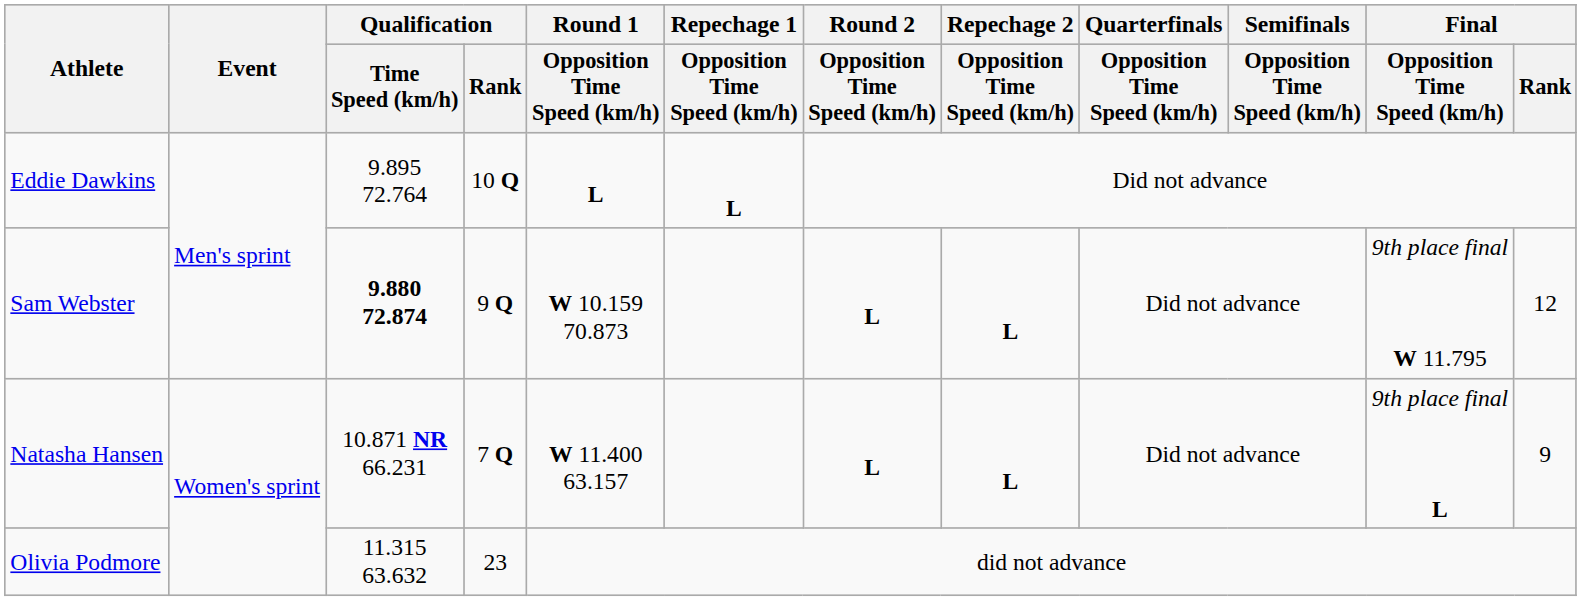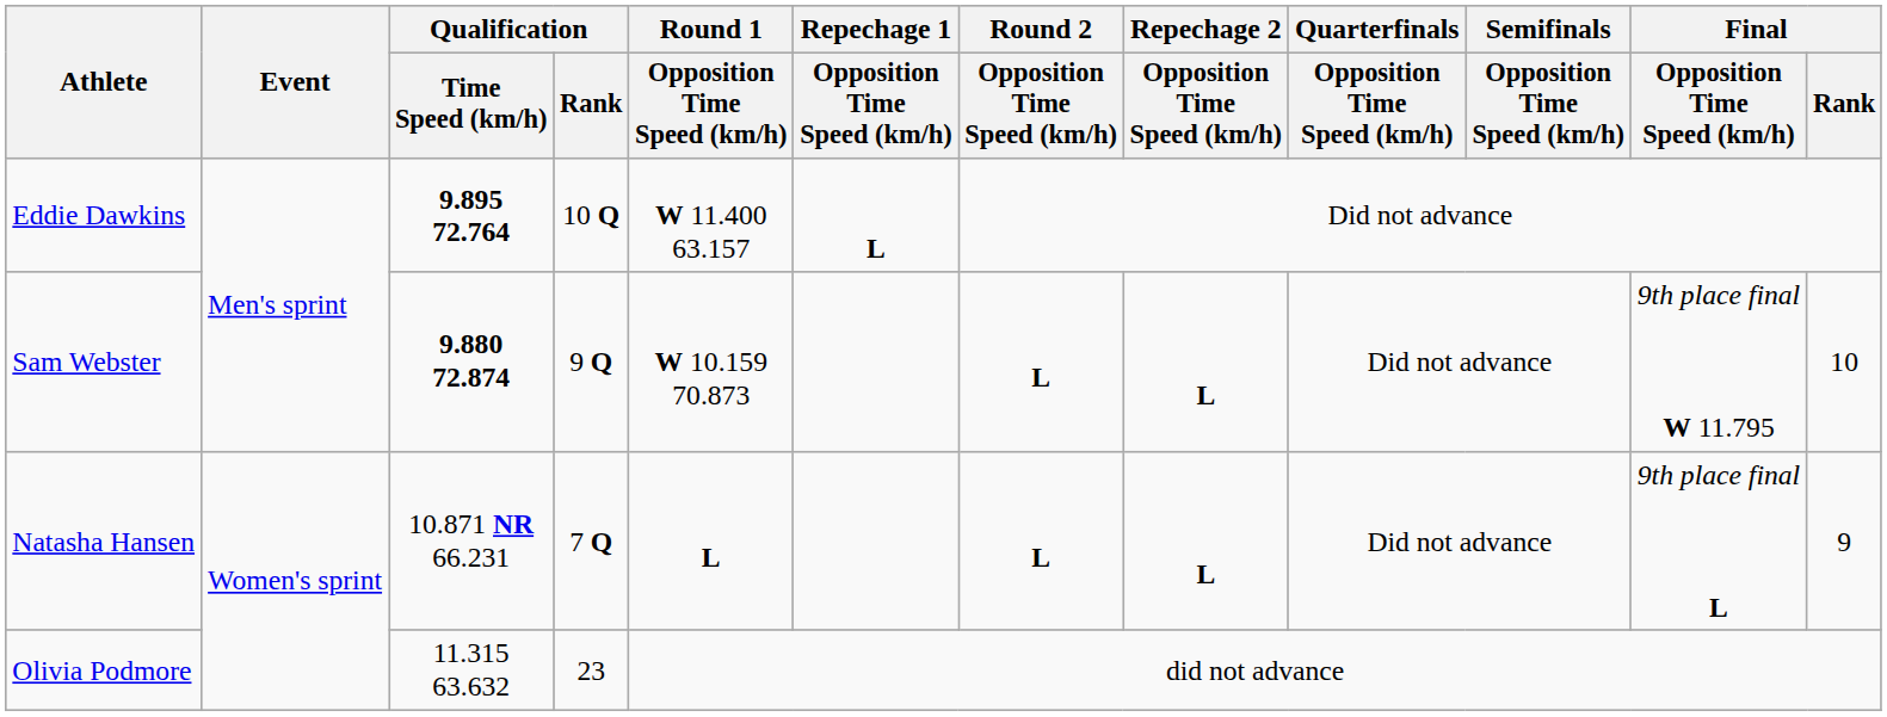 <table class="wikitable" style="font-size:90%">
 <tr>
 <th rowspan=2>Athlete</th>
 <th rowspan=2>Event</th>
 <th colspan=2>Qualification</th>
 <th>Round 1</th>
 <th>Repechage 1</th>
 <th>Round 2</th>
 <th>Repechage 2</th>
 <th>Quarterfinals</th>
 <th>Semifinals</th>
 <th colspan=2>Final</th>
 </tr>
 <tr style="font-size:95%">
 <th>Time<br>Speed (km/h)</th>
 <th>Rank</th>
 <th>Opposition<br>Time<br>Speed (km/h)</th>
 <th>Opposition<br>Time<br>Speed (km/h)</th>
 <th>Opposition<br>Time<br>Speed (km/h)</th>
 <th>Opposition<br>Time<br>Speed (km/h)</th>
 <th>Opposition<br>Time<br>Speed (km/h)</th>
 <th>Opposition<br>Time<br>Speed (km/h)</th>
 <th>Opposition<br>Time<br>Speed (km/h)</th>
 <th>Rank</th>
 </tr>
 <tr align=center>
 <td align=left><a href='#'>Eddie Dawkins</a></td>
 <td align=left rowspan=2><a href='#'>Men's sprint</a></td>
-<td>9.895<br>72.764</td>
+<td><strong>9.895<br>72.764</strong></td>
 <td>10 <strong>Q</strong></td>
-<td><br><strong>L</strong></td>
+<td><br><strong>W</strong> 	11.400<br>63.157</td>
 <td><br><br><strong>L</strong></td>
 <td colspan=6>Did not advance</td>
 </tr>
 <tr align=center>
 <td align=left><a href='#'>Sam Webster</a></td>
 <td><strong>9.880<br>72.874</strong></td>
 <td>9 <strong>Q</strong></td>
 <td><br><strong>W</strong> 10.159<br>70.873</td>
 <td></td>
 <td><br><strong>L</strong></td>
 <td><br><br><strong>L</strong></td>
 <td colspan=2>Did not advance</td>
 <td><em>9th place final</em><br><br><br><br><strong>W</strong> 11.795</td>
-<td>12</td>
+<td>10</td>
 </tr>
 <tr align=center>
 <td align=left><a href='#'>Natasha Hansen</a></td>
 <td align=left rowspan=2><a href='#'>Women's sprint</a></td>
 <td>10.871 <strong><a href='#'>NR</a></strong> <br>66.231</td>
 <td>7 <strong>Q</strong></td>
-<td><br><strong>W</strong> 	11.400<br>63.157</td>
+<td><br><strong>L</strong></td>
 <td></td>
 <td><br><strong>L</strong></td>
 <td><br><br><strong>L</strong></td>
 <td colspan=2>Did not advance</td>
 <td><em>9th place final</em><br><br><br><br><strong>L</strong></td>
 <td>9</td>
 </tr>
 <tr align=center>
 <td align=left><a href='#'>Olivia Podmore</a></td>
 <td>11.315<br>63.632</td>
 <td>23</td>
 <td colspan=8>did not advance</td>
 </tr>
 </table>
